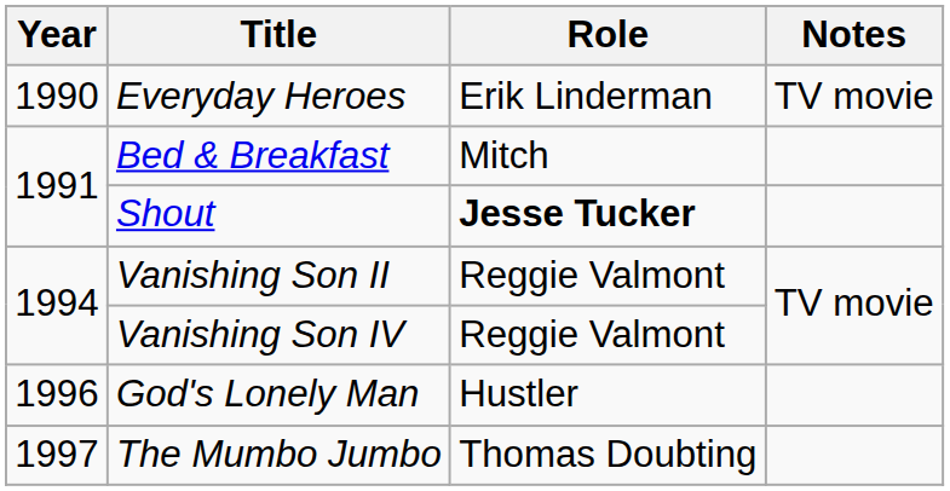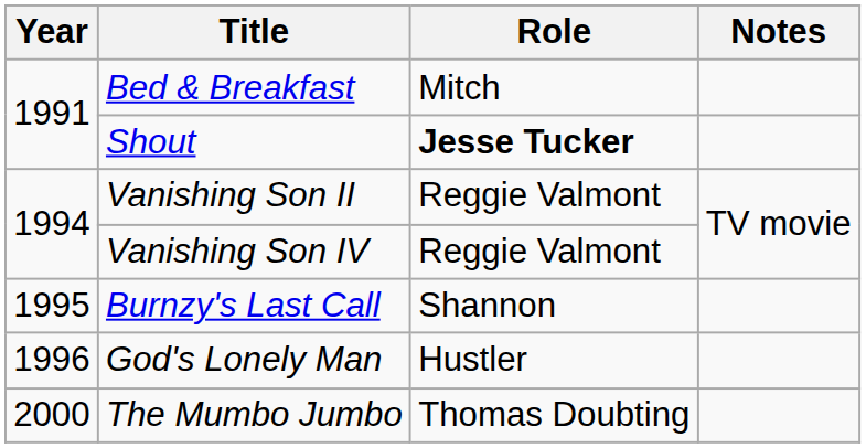 <table class="wikitable sortable">
 <tr>
 <th>Year</th>
 <th>Title</th>
 <th>Role</th>
 <th class="unsortable">Notes</th>
-</tr>
-<tr>
-<td>1990</td>
-<td><em>Everyday Heroes</em></td>
-<td>Erik Linderman</td>
-<td>TV movie</td>
 </tr>
 <tr>
 <td rowspan=2>1991</td>
 <td><em><a href='#'>Bed & Breakfast</a></em></td>
 <td>Mitch</td>
 <td></td>
 </tr>
 <tr>
 <td><em><a href='#'>Shout</a></em></td>
 <td><strong>Jesse Tucker</strong></td>
 <td></td>
 </tr>
 <tr>
 <td rowspan=2>1994</td>
 <td><em>Vanishing Son II</em></td>
 <td>Reggie Valmont</td>
 <td rowspan=2>TV movie</td>
 </tr>
 <tr>
 <td><em>Vanishing Son IV</em></td>
 <td>Reggie Valmont</td>
 </tr>
 <tr>
+<td>1995</td>
+<td><em><a href='#'>Burnzy's Last Call</a></em></td>
+<td>Shannon</td>
+<td></td>
+</tr>
+<tr>
 <td>1996</td>
 <td><em>God's Lonely Man</em></td>
 <td>Hustler</td>
 <td></td>
 </tr>
 <tr>
-<td>1997</td>
+<td>2000</td>
 <td><em>The Mumbo Jumbo</em></td>
 <td>Thomas Doubting</td>
 <td></td>
 </tr>
 </table>
